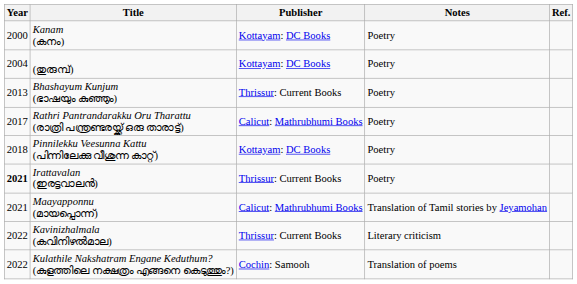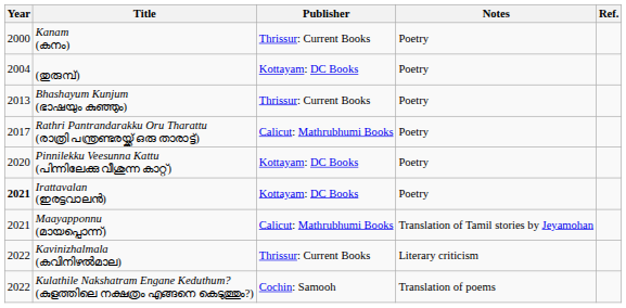 <table class="wikitable">
 <tr>
 <th>Year</th>
 <th>Title</th>
 <th>Publisher</th>
 <th>Notes</th>
 <th>Ref.</th>
 </tr>
 <tr>
 <td>2000</td>
 <td><em>Kanam</em><br>(കനം)</td>
-<td><a href='#'>Kottayam</a>: <a href='#'>DC Books</a></td>
+<td><a href='#'>Thrissur</a>: Current Books</td>
 <td>Poetry</td>
 <td></td>
 </tr>
 <tr>
 <td>2004</td>
 <td><em></em><br>(തുരുമ്പ്)</td>
 <td><a href='#'>Kottayam</a>: <a href='#'>DC Books</a></td>
 <td>Poetry</td>
 <td></td>
 </tr>
 <tr>
 <td>2013</td>
 <td><em>Bhashayum Kunjum</em><br>(ഭാഷയും കുഞ്ഞും)</td>
 <td><a href='#'>Thrissur</a>: Current Books</td>
 <td>Poetry</td>
 <td></td>
 </tr>
 <tr>
 <td>2017</td>
 <td><em>Rathri Pantrandarakku Oru Tharattu</em><br>(രാത്രി പന്ത്രണ്ടരയ്ക്ക് ഒരു താരാട്ട്)</td>
 <td><a href='#'>Calicut</a>: <a href='#'>Mathrubhumi Books</a></td>
 <td>Poetry</td>
 <td></td>
 </tr>
 <tr>
-<td>2018</td>
+<td>2020</td>
 <td><em>Pinnilekku Veesunna Kattu</em><br>(പിന്നിലേക്കു വീശുന്ന കാറ്റ്)</td>
 <td><a href='#'>Kottayam</a>: <a href='#'>DC Books</a></td>
 <td>Poetry</td>
 <td></td>
 </tr>
 <tr>
 <td><strong>2021</strong></td>
 <td><em>Irattavalan</em><br>(ഇരട്ടവാലൻ)</td>
-<td><a href='#'>Thrissur</a>: Current Books</td>
+<td><a href='#'>Kottayam</a>: <a href='#'>DC Books</a></td>
 <td>Poetry</td>
 <td></td>
 </tr>
 <tr>
 <td>2021</td>
 <td><em>Maayapponnu</em><br>(മായപ്പൊന്ന്)</td>
 <td><a href='#'>Calicut</a>: <a href='#'>Mathrubhumi Books</a></td>
 <td>Translation of Tamil stories by <a href='#'>Jeyamohan</a></td>
 <td></td>
 </tr>
 <tr>
 <td>2022</td>
 <td><em>Kavinizhalmala</em><br>(കവിനിഴൽമാല)</td>
 <td><a href='#'>Thrissur</a>: Current Books</td>
 <td>Literary criticism</td>
 <td></td>
 </tr>
 <tr>
 <td>2022</td>
 <td><em>Kulathile Nakshatram Engane Keduthum?</em><br>(കുളത്തിലെ നക്ഷത്രം എങ്ങനെ കെടുത്തും?)</td>
 <td><a href='#'>Cochin</a>: Samooh</td>
 <td>Translation of poems</td>
 <td></td>
 </tr>
 </table>
